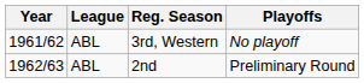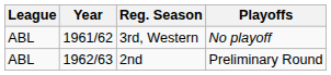 <table class="wikitable">
 <tr>
+<th>League</th>
 <th>Year</th>
-<th>League</th>
 <th>Reg. Season</th>
 <th>Playoffs</th>
 </tr>
 <tr>
+<td>ABL</td>
 <td>1961/62</td>
-<td>ABL</td>
 <td>3rd, Western</td>
 <td><em>No playoff</em></td>
 </tr>
 <tr>
+<td>ABL</td>
 <td>1962/63</td>
-<td>ABL</td>
 <td>2nd</td>
 <td>Preliminary Round</td>
 </tr>
 </table>
